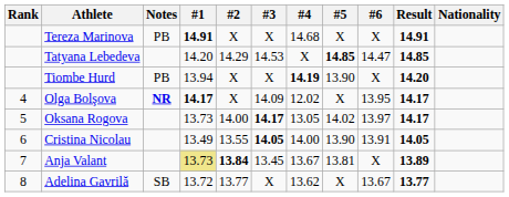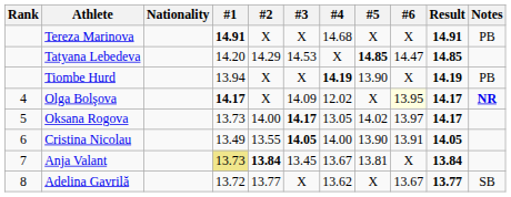 <table class="wikitable sortable" style="text-align:center">
 <tr>
 <th>Rank</th>
 <th>Athlete</th>
-<th>Notes</th>
+<th>Nationality</th>
 <th>#1</th>
 <th>#2</th>
 <th>#3</th>
 <th>#4</th>
 <th>#5</th>
 <th>#6</th>
 <th>Result</th>
-<th>Nationality</th>
+<th>Notes</th>
 </tr>
 <tr>
 <td></td>
 <td align=left><a href='#'>Tereza Marinova</a></td>
-<td>PB</td>
+<td align=left></td>
 <td><strong>14.91</strong></td>
 <td>X</td>
 <td>X</td>
 <td>14.68</td>
 <td>X</td>
 <td>X</td>
 <td><strong>14.91</strong></td>
-<td align=left></td>
+<td>PB</td>
 </tr>
 <tr>
 <td></td>
 <td align=left><a href='#'>Tatyana Lebedeva</a></td>
-<td></td>
+<td align=left></td>
 <td>14.20</td>
 <td>14.29</td>
 <td>14.53</td>
 <td>X</td>
 <td><strong>14.85</strong></td>
 <td>14.47</td>
 <td><strong>14.85</strong></td>
-<td align=left></td>
+<td></td>
 </tr>
 <tr>
 <td></td>
 <td align=left><a href='#'>Tiombe Hurd</a></td>
-<td>PB</td>
+<td align=left></td>
 <td>13.94</td>
 <td>X</td>
 <td>X</td>
 <td><strong>14.19</strong></td>
 <td>13.90</td>
 <td>X</td>
-<td><strong>14.20</strong></td>
-<td align=left></td>
+<td><strong>14.19</strong></td>
+<td>PB</td>
 </tr>
 <tr>
 <td>4</td>
 <td align=left><a href='#'>Olga Bolşova</a></td>
-<td><strong><a href='#'>NR</a></strong></td>
+<td align=left></td>
 <td><strong>14.17</strong></td>
 <td>X</td>
 <td>14.09</td>
 <td>12.02</td>
 <td>X</td>
-<td>13.95</td>
+<td style="background: lightyellow;">13.95</td>
 <td><strong>14.17</strong></td>
-<td align=left></td>
+<td><strong><a href='#'>NR</a></strong></td>
 </tr>
 <tr>
 <td>5</td>
 <td align=left><a href='#'>Oksana Rogova</a></td>
-<td></td>
+<td align=left></td>
 <td>13.73</td>
 <td>14.00</td>
 <td><strong>14.17</strong></td>
 <td>13.05</td>
 <td>14.02</td>
 <td>13.97</td>
 <td><strong>14.17</strong></td>
-<td align=left></td>
+<td></td>
 </tr>
 <tr>
 <td>6</td>
 <td align=left><a href='#'>Cristina Nicolau</a></td>
-<td></td>
+<td align=left></td>
 <td>13.49</td>
 <td>13.55</td>
 <td><strong>14.05</strong></td>
 <td>14.00</td>
 <td>13.90</td>
 <td>13.91</td>
 <td><strong>14.05</strong></td>
-<td align=left></td>
+<td></td>
 </tr>
 <tr>
 <td>7</td>
 <td align=left><a href='#'>Anja Valant</a></td>
-<td></td>
+<td align=left></td>
 <td style="background: khaki;">13.73</td>
 <td><strong>13.84</strong></td>
 <td>13.45</td>
 <td>13.67</td>
 <td>13.81</td>
 <td>X</td>
-<td><strong>13.89</strong></td>
-<td align=left></td>
+<td><strong>13.84</strong></td>
+<td></td>
 </tr>
 <tr>
 <td>8</td>
 <td align=left><a href='#'>Adelina Gavrilă</a></td>
-<td>SB</td>
+<td align=left></td>
 <td>13.72</td>
 <td>13.77</td>
 <td>X</td>
 <td>13.62</td>
 <td>X</td>
 <td>13.67</td>
 <td><strong>13.77</strong></td>
-<td align=left></td>
+<td>SB</td>
 </tr>
 </table>
